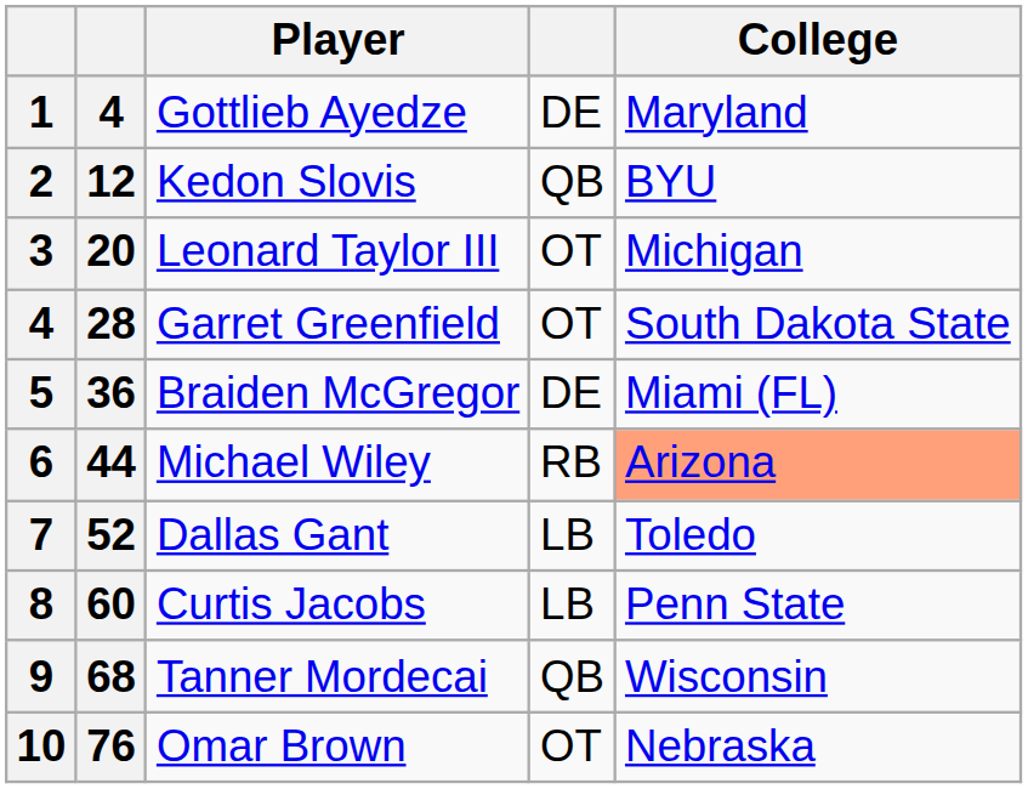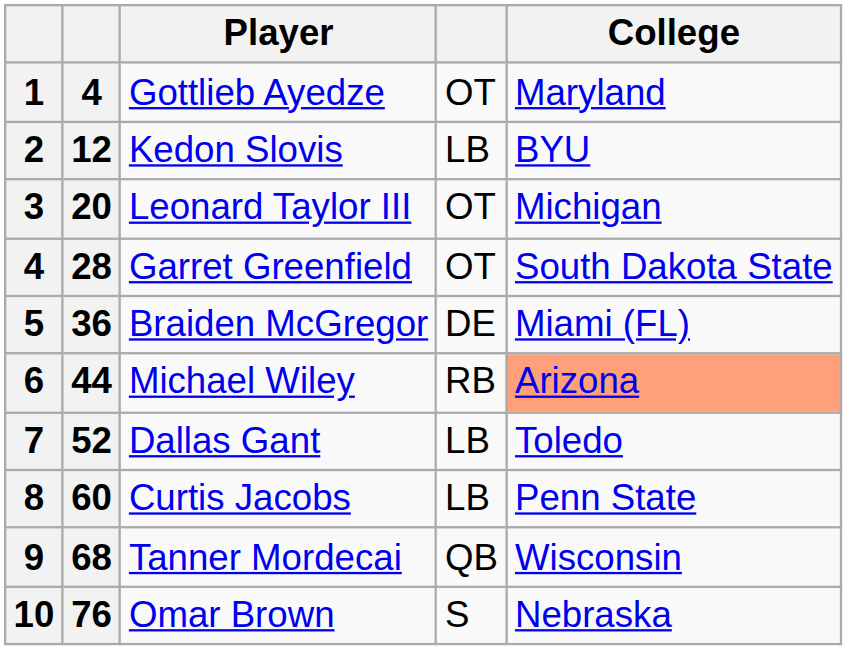 <table class="wikitable sortable">
 <tr>
 <th></th>
 <th></th>
 <th>Player</th>
 <th></th>
 <th>College</th>
 </tr>
 <tr>
 <th>1</th>
 <th>4</th>
 <td><a href='#'>Gottlieb Ayedze</a></td>
-<td>DE</td>
+<td>OT</td>
 <td><a href='#'>Maryland</a></td>
 </tr>
 <tr>
 <th>2</th>
 <th>12</th>
 <td><a href='#'>Kedon Slovis</a></td>
-<td>QB</td>
+<td>LB</td>
 <td><a href='#'>BYU</a></td>
 </tr>
 <tr>
 <th>3</th>
 <th>20</th>
 <td><a href='#'>Leonard Taylor III</a></td>
 <td>OT</td>
 <td><a href='#'>Michigan</a></td>
 </tr>
 <tr>
 <th>4</th>
 <th>28</th>
 <td><a href='#'>Garret Greenfield</a></td>
 <td>OT</td>
 <td><a href='#'>South Dakota State</a></td>
 </tr>
 <tr>
 <th>5</th>
 <th>36</th>
 <td><a href='#'>Braiden McGregor</a></td>
 <td>DE</td>
 <td><a href='#'>Miami (FL)</a></td>
 </tr>
 <tr>
 <th>6</th>
 <th>44</th>
 <td><a href='#'>Michael Wiley</a></td>
 <td>RB</td>
 <td style="background: lightsalmon;"><a href='#'>Arizona</a></td>
 </tr>
 <tr>
 <th>7</th>
 <th>52</th>
 <td><a href='#'>Dallas Gant</a></td>
 <td>LB</td>
 <td><a href='#'>Toledo</a></td>
 </tr>
 <tr>
 <th>8</th>
 <th>60</th>
 <td><a href='#'>Curtis Jacobs</a></td>
 <td>LB</td>
 <td><a href='#'>Penn State</a></td>
 </tr>
 <tr>
 <th>9</th>
 <th>68</th>
 <td><a href='#'>Tanner Mordecai</a></td>
 <td>QB</td>
 <td><a href='#'>Wisconsin</a></td>
 </tr>
 <tr>
 <th>10</th>
 <th>76</th>
 <td><a href='#'>Omar Brown</a></td>
-<td>OT</td>
+<td>S</td>
 <td><a href='#'>Nebraska</a></td>
 </tr>
 </table>
